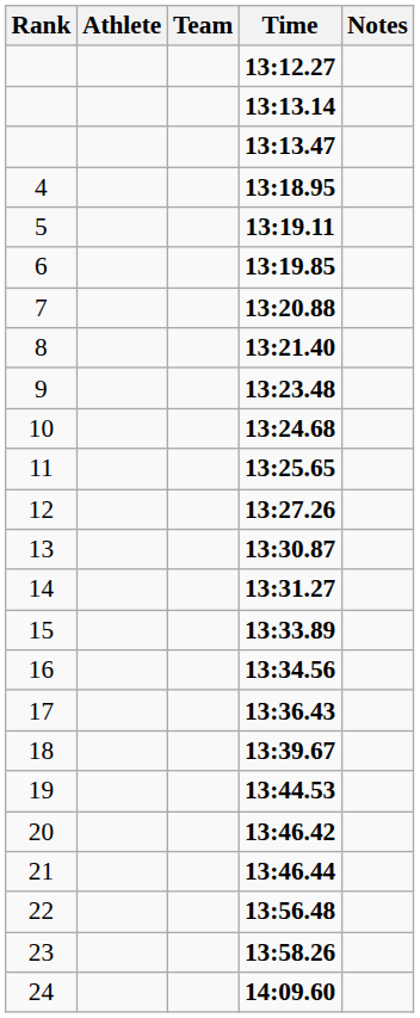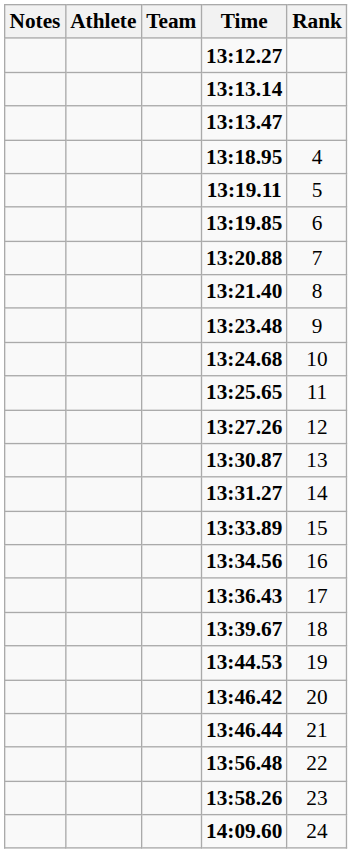 <table class="wikitable sortable" style="text-align:center">
 <tr>
-<th>Rank</th>
+<th>Notes</th>
 <th>Athlete</th>
 <th>Team</th>
 <th>Time</th>
-<th>Notes</th>
+<th>Rank</th>
 </tr>
 <tr>
-<td></td>
+<td>  <a href='#'></a></td>
 <td align=left></td>
 <td></td>
 <td><strong>13:12.27</strong></td>
-<td>  <a href='#'></a></td>
+<td></td>
 </tr>
 <tr>
 <td></td>
 <td align=left></td>
 <td></td>
 <td><strong>13:13.14</strong></td>
 <td></td>
 </tr>
 <tr>
 <td></td>
 <td align=left></td>
 <td></td>
 <td><strong>13:13.47</strong></td>
 <td></td>
 </tr>
 <tr>
-<td>4</td>
+<td></td>
 <td align=left></td>
 <td></td>
 <td><strong>13:18.95</strong></td>
-<td></td>
+<td>4</td>
 </tr>
 <tr>
-<td>5</td>
+<td></td>
 <td align=left></td>
 <td></td>
 <td><strong>13:19.11</strong></td>
-<td></td>
+<td>5</td>
 </tr>
 <tr>
-<td>6</td>
+<td></td>
 <td align=left></td>
 <td></td>
 <td><strong>13:19.85</strong></td>
-<td></td>
+<td>6</td>
 </tr>
 <tr>
-<td>7</td>
+<td></td>
 <td align=left></td>
 <td></td>
 <td><strong>13:20.88</strong></td>
-<td></td>
+<td>7</td>
 </tr>
 <tr>
-<td>8</td>
+<td></td>
 <td align=left></td>
 <td></td>
 <td><strong>13:21.40</strong></td>
-<td></td>
+<td>8</td>
 </tr>
 <tr>
-<td>9</td>
+<td></td>
 <td align=left></td>
 <td></td>
 <td><strong>13:23.48</strong></td>
-<td></td>
+<td>9</td>
 </tr>
 <tr>
-<td>10</td>
+<td></td>
 <td align=left></td>
 <td></td>
 <td><strong>13:24.68</strong></td>
-<td></td>
+<td>10</td>
 </tr>
 <tr>
-<td>11</td>
+<td></td>
 <td align=left></td>
 <td></td>
 <td><strong>13:25.65</strong></td>
-<td></td>
+<td>11</td>
 </tr>
 <tr>
-<td>12</td>
+<td></td>
 <td align=left></td>
 <td></td>
 <td><strong>13:27.26</strong></td>
-<td></td>
+<td>12</td>
 </tr>
 <tr>
-<td>13</td>
+<td></td>
 <td align=left></td>
 <td></td>
 <td><strong>13:30.87</strong></td>
-<td></td>
+<td>13</td>
 </tr>
 <tr>
-<td>14</td>
+<td></td>
 <td align=left></td>
 <td></td>
 <td><strong>13:31.27</strong></td>
-<td></td>
+<td>14</td>
 </tr>
 <tr>
-<td>15</td>
+<td></td>
 <td align=left></td>
 <td></td>
 <td><strong>13:33.89</strong></td>
-<td></td>
+<td>15</td>
 </tr>
 <tr>
-<td>16</td>
+<td></td>
 <td align=left></td>
 <td></td>
 <td><strong>13:34.56</strong></td>
-<td></td>
+<td>16</td>
 </tr>
 <tr>
-<td>17</td>
+<td></td>
 <td align=left></td>
 <td></td>
 <td><strong>13:36.43</strong></td>
-<td></td>
+<td>17</td>
 </tr>
 <tr>
-<td>18</td>
+<td></td>
 <td align=left></td>
 <td></td>
 <td><strong>13:39.67</strong></td>
-<td></td>
+<td>18</td>
 </tr>
 <tr>
-<td>19</td>
+<td></td>
 <td align=left></td>
 <td></td>
 <td><strong>13:44.53</strong></td>
-<td></td>
+<td>19</td>
 </tr>
 <tr>
-<td>20</td>
+<td></td>
 <td align=left></td>
 <td></td>
 <td><strong>13:46.42</strong></td>
-<td></td>
+<td>20</td>
 </tr>
 <tr>
-<td>21</td>
+<td></td>
 <td align=left></td>
 <td></td>
 <td><strong>13:46.44</strong></td>
-<td></td>
+<td>21</td>
 </tr>
 <tr>
-<td>22</td>
+<td></td>
 <td align=left></td>
 <td></td>
 <td><strong>13:56.48</strong></td>
-<td></td>
+<td>22</td>
 </tr>
 <tr>
-<td>23</td>
+<td></td>
 <td align=left></td>
 <td></td>
 <td><strong>13:58.26</strong></td>
-<td></td>
+<td>23</td>
 </tr>
 <tr>
-<td>24</td>
+<td></td>
 <td align=left></td>
 <td></td>
 <td><strong>14:09.60</strong></td>
-<td></td>
+<td>24</td>
 </tr>
 </table>
